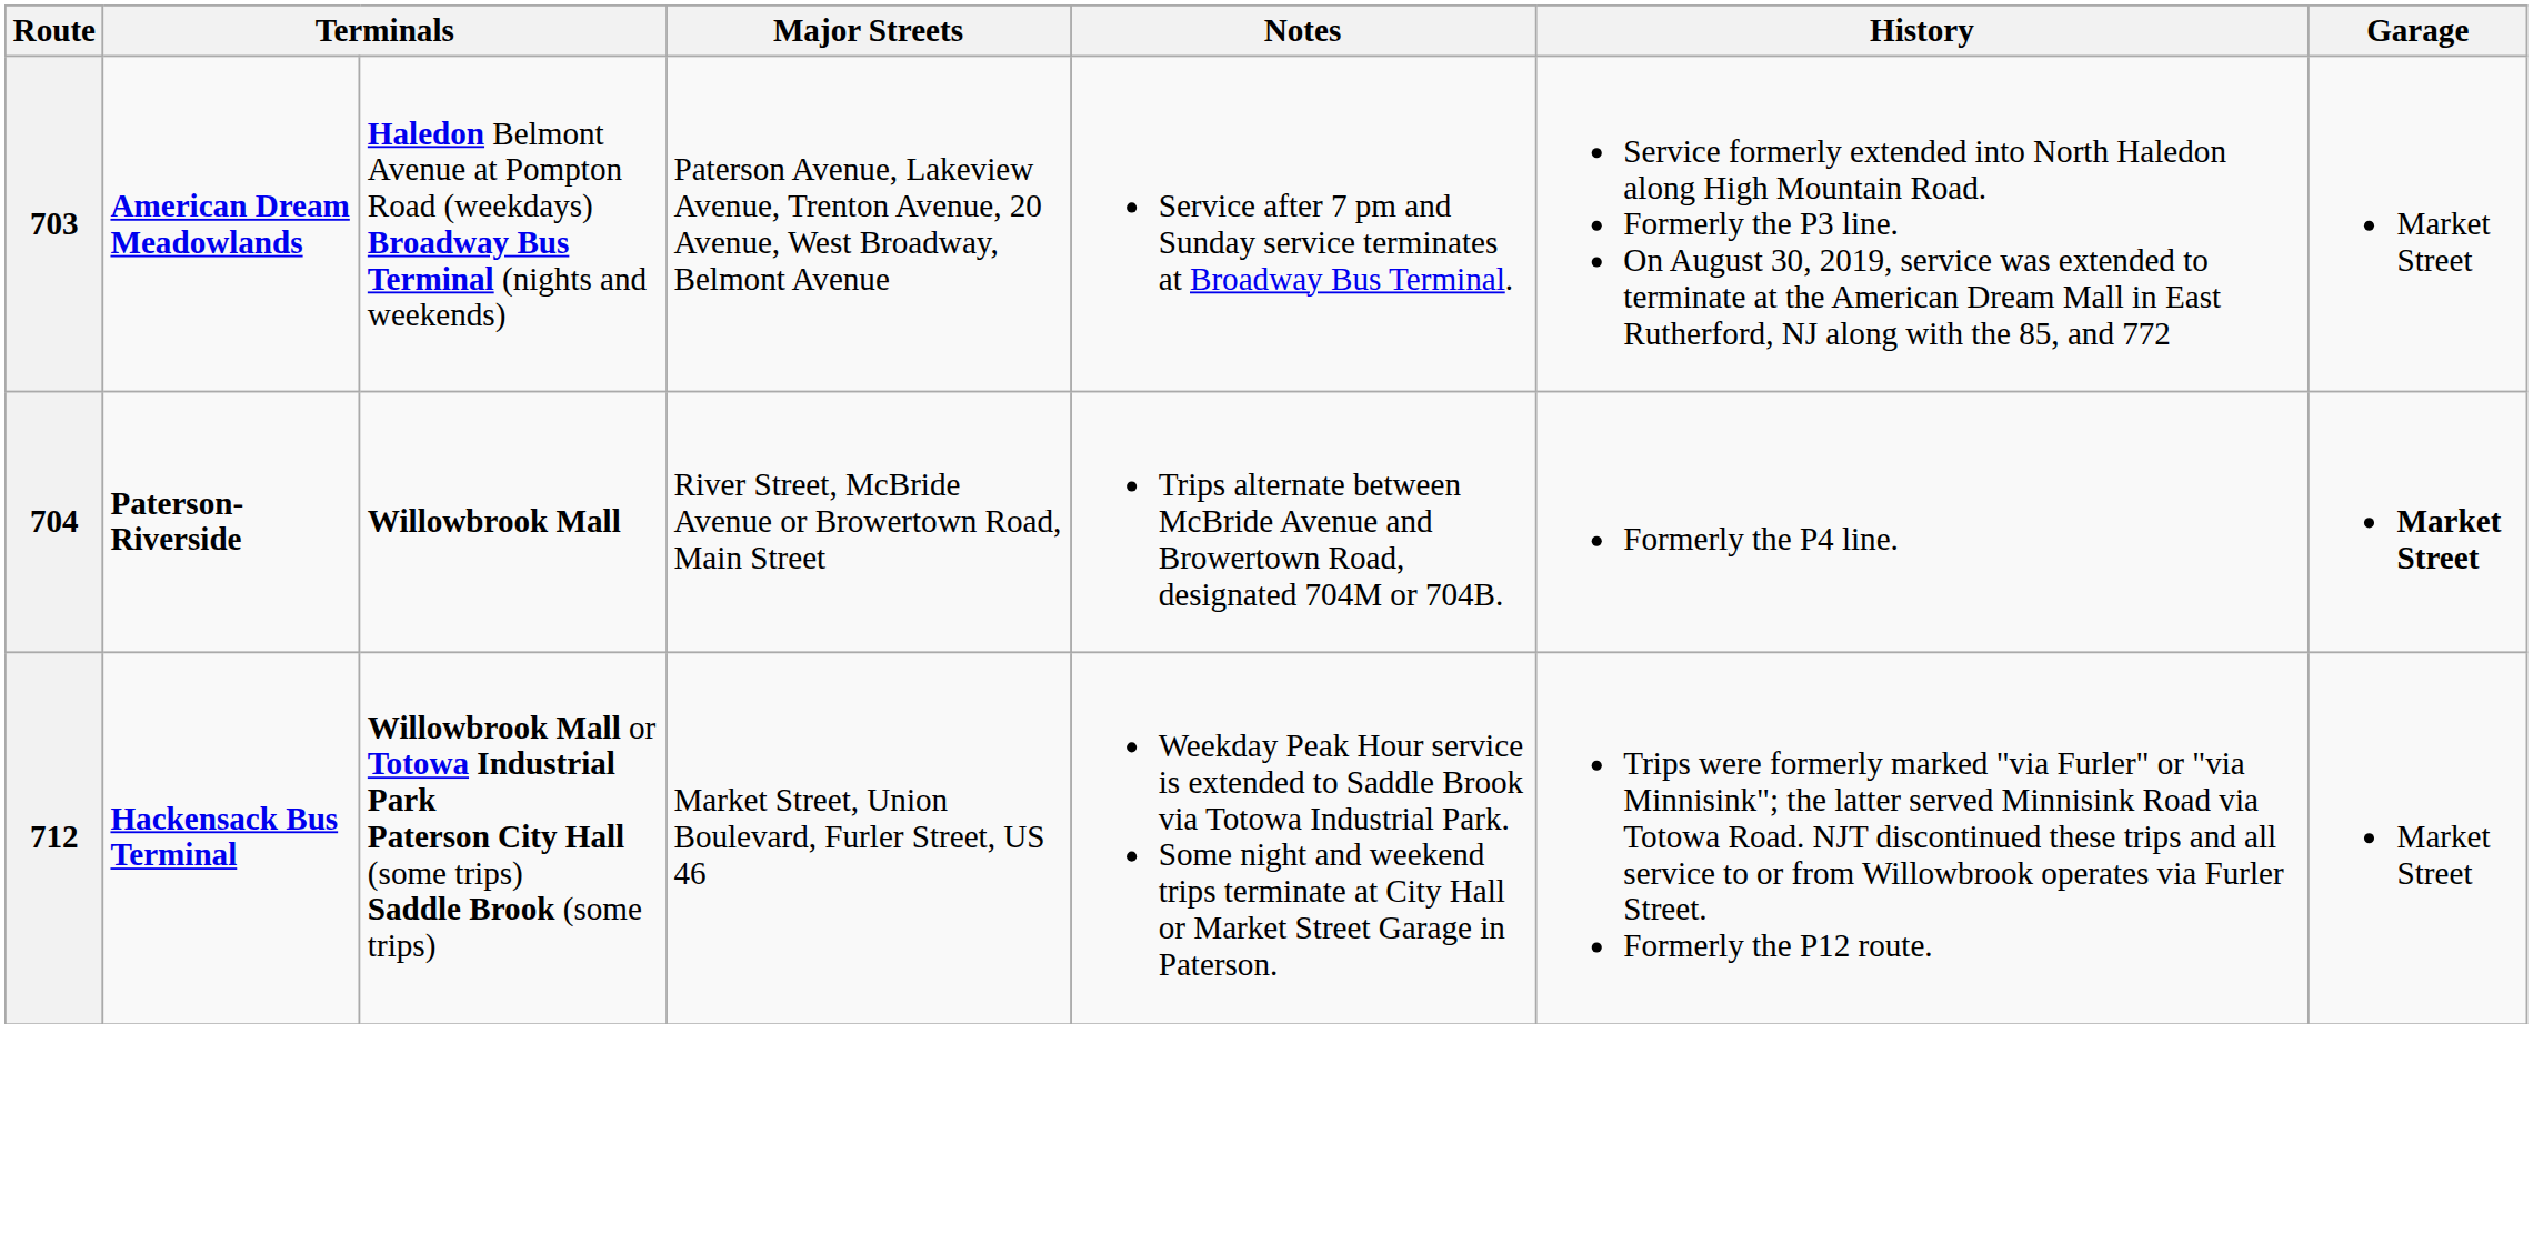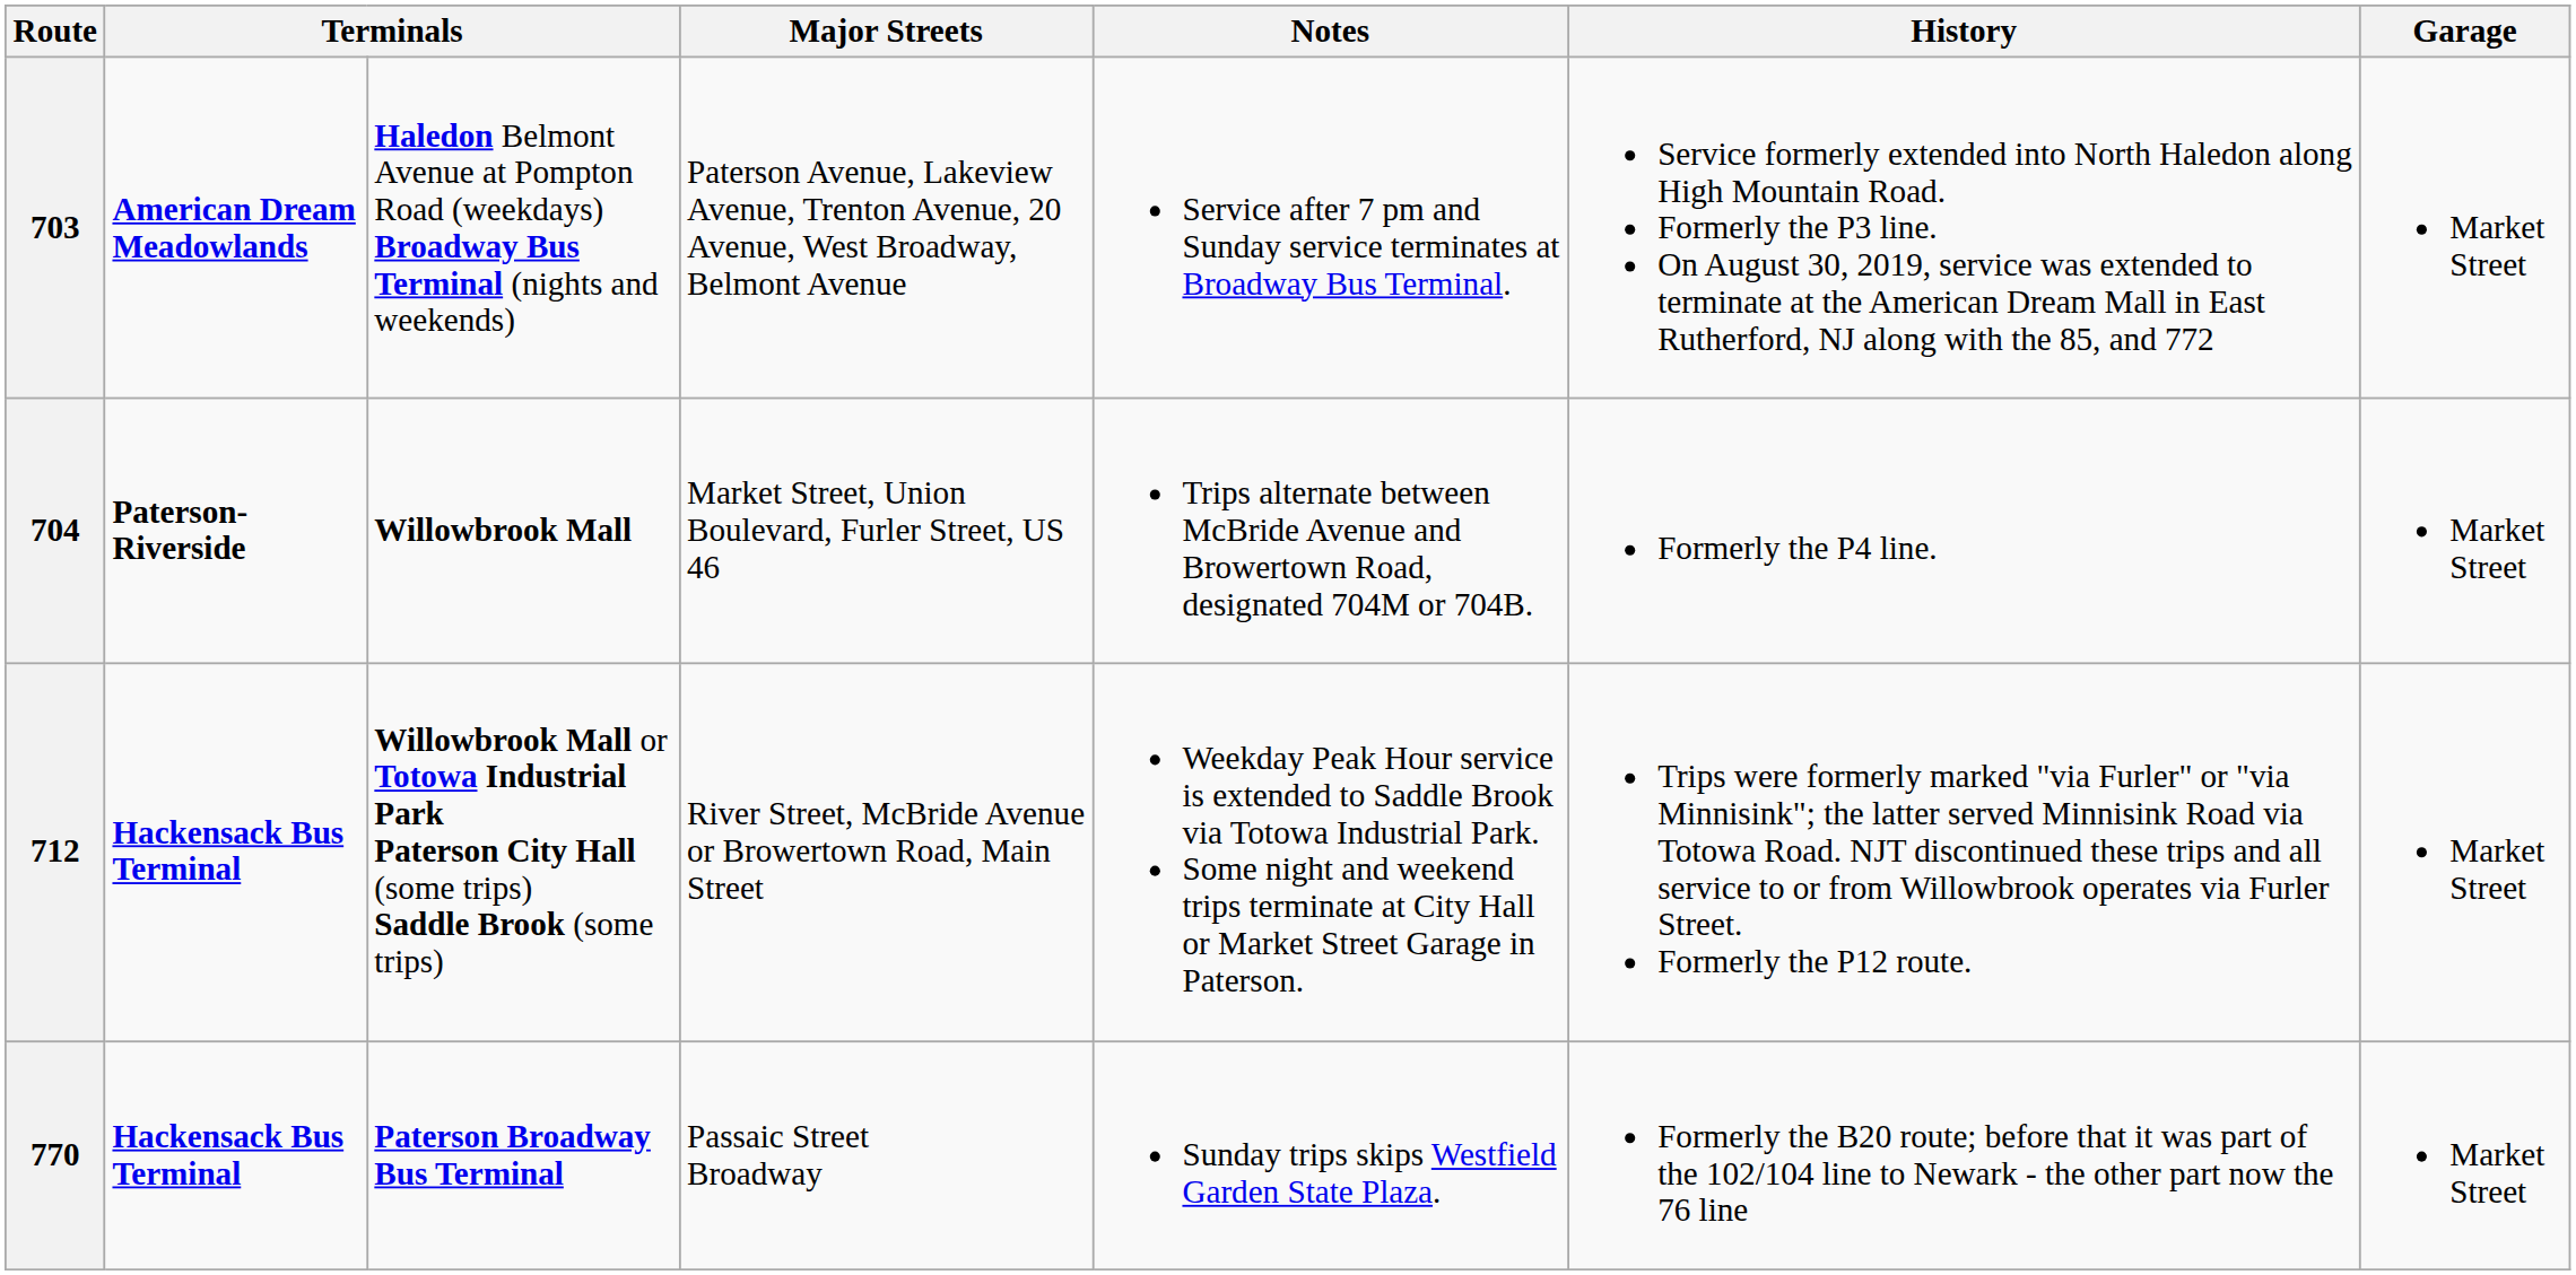 <table class="wikitable">
 <tr>
 <th>Route</th>
 <th colspan=2>Terminals</th>
 <th>Major Streets</th>
 <th>Notes</th>
 <th>History</th>
 <th>Garage</th>
 </tr>
 <tr>
 <th>703</th>
 <td><strong><a href='#'>American Dream Meadowlands</a></strong></td>
 <td><strong><a href='#'>Haledon</a></strong> Belmont Avenue at Pompton Road (weekdays)<br><strong><a href='#'>Broadway Bus Terminal</a></strong> (nights and weekends)</td>
 <td>Paterson Avenue, Lakeview Avenue, Trenton Avenue, 20 Avenue, West Broadway, Belmont Avenue</td>
 <td><br><ul><li>Service after 7 pm and Sunday service terminates at <a href='#'>Broadway Bus Terminal</a>.</li></ul></td>
 <td><br><ul><li>Service formerly extended into North Haledon along High Mountain Road.</li><li>Formerly the P3 line.</li><li>On August 30, 2019, service was extended to terminate at the American Dream Mall in East Rutherford, NJ along with the 85, and 772</li></ul></td>
 <td><br><ul><li>Market Street</li></ul></td>
 </tr>
 <tr>
 <th>704</th>
 <td><strong>Paterson-Riverside</strong></td>
 <td><strong>Willowbrook Mall</strong></td>
-<td>River Street, McBride Avenue or Browertown Road, Main Street</td>
+<td>Market Street, Union Boulevard, Furler Street, US 46</td>
 <td><br><ul><li>Trips alternate between McBride Avenue and Browertown Road, designated 704M or 704B.</li></ul></td>
 <td><br><ul><li>Formerly the P4 line.</li></ul></td>
-<td><strong><br><ul><li>Market Street</li></ul></strong></td>
+<td><br><ul><li>Market Street</li></ul></td>
 </tr>
 <tr>
 <th>712</th>
 <td><strong><a href='#'>Hackensack Bus Terminal</a></strong></td>
 <td><strong>Willowbrook Mall</strong> or <strong><a href='#'>Totowa</a> Industrial Park</strong><br><strong>Paterson City Hall</strong> (some trips) <br> <strong>Saddle Brook</strong> (some trips)</td>
-<td>Market Street, Union Boulevard, Furler Street, US 46</td>
+<td>River Street, McBride Avenue or Browertown Road, Main Street</td>
 <td><br><ul><li>Weekday Peak Hour service is extended to Saddle Brook via Totowa Industrial Park.</li><li>Some night and weekend trips terminate at City Hall or Market Street Garage in Paterson.</li></ul></td>
 <td><br><ul><li>Trips were formerly marked "via Furler" or "via Minnisink"; the latter served Minnisink Road via Totowa Road. NJT discontinued these trips and all service to or from Willowbrook operates via Furler Street.</li><li>Formerly the P12 route.</li></ul></td>
 <td><br><ul><li>Market Street</li></ul></td>
 </tr>
+<tr>
+<th>770</th>
+<td><strong><a href='#'>Hackensack Bus Terminal</a></strong></td>
+<td><strong><a href='#'>Paterson Broadway Bus Terminal</a></strong></td>
+<td>Passaic Street<br>Broadway</td>
+<td><br><ul><li>Sunday trips skips <a href='#'>Westfield Garden State Plaza</a>.</li></ul></td>
+<td><br><ul><li>Formerly the B20 route; before that it was part of the 102/104 line to Newark - the other part now the 76 line</li></ul></td>
+<td><br><ul><li>Market Street</li></ul></td>
+</tr>
 </table>
